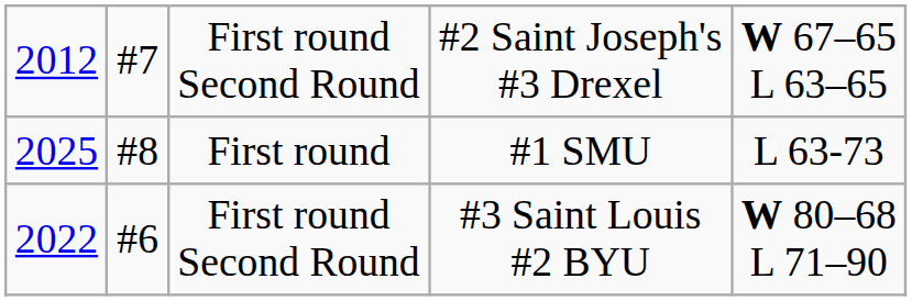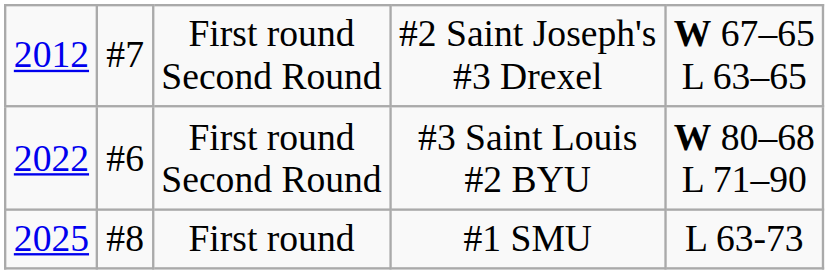 <table class="wikitable">
 <tr align="center">
 <td><a href='#'>2012</a></td>
 <td>#7</td>
 <td>First round<br>Second Round</td>
 <td>#2 Saint Joseph's<br>#3 Drexel</td>
 <td><strong>W</strong> 67–65<br>L 63–65</td>
 </tr>
 <tr align="center">
+<td><a href='#'>2022</a></td>
+<td>#6</td>
+<td>First round<br>Second Round</td>
+<td>#3 Saint Louis<br>#2 BYU</td>
+<td><strong>W</strong> 80–68<br>L 71–90</td>
+</tr>
+<tr align="center">
 <td><a href='#'>2025</a></td>
 <td>#8</td>
 <td>First round</td>
 <td>#1 SMU</td>
 <td>L 63-73</td>
 </tr>
-<tr align="center">
-<td><a href='#'>2022</a></td>
-<td>#6</td>
-<td>First round<br>Second Round</td>
-<td>#3 Saint Louis<br>#2 BYU</td>
-<td><strong>W</strong> 80–68<br>L 71–90</td>
-</tr>
 </table>
